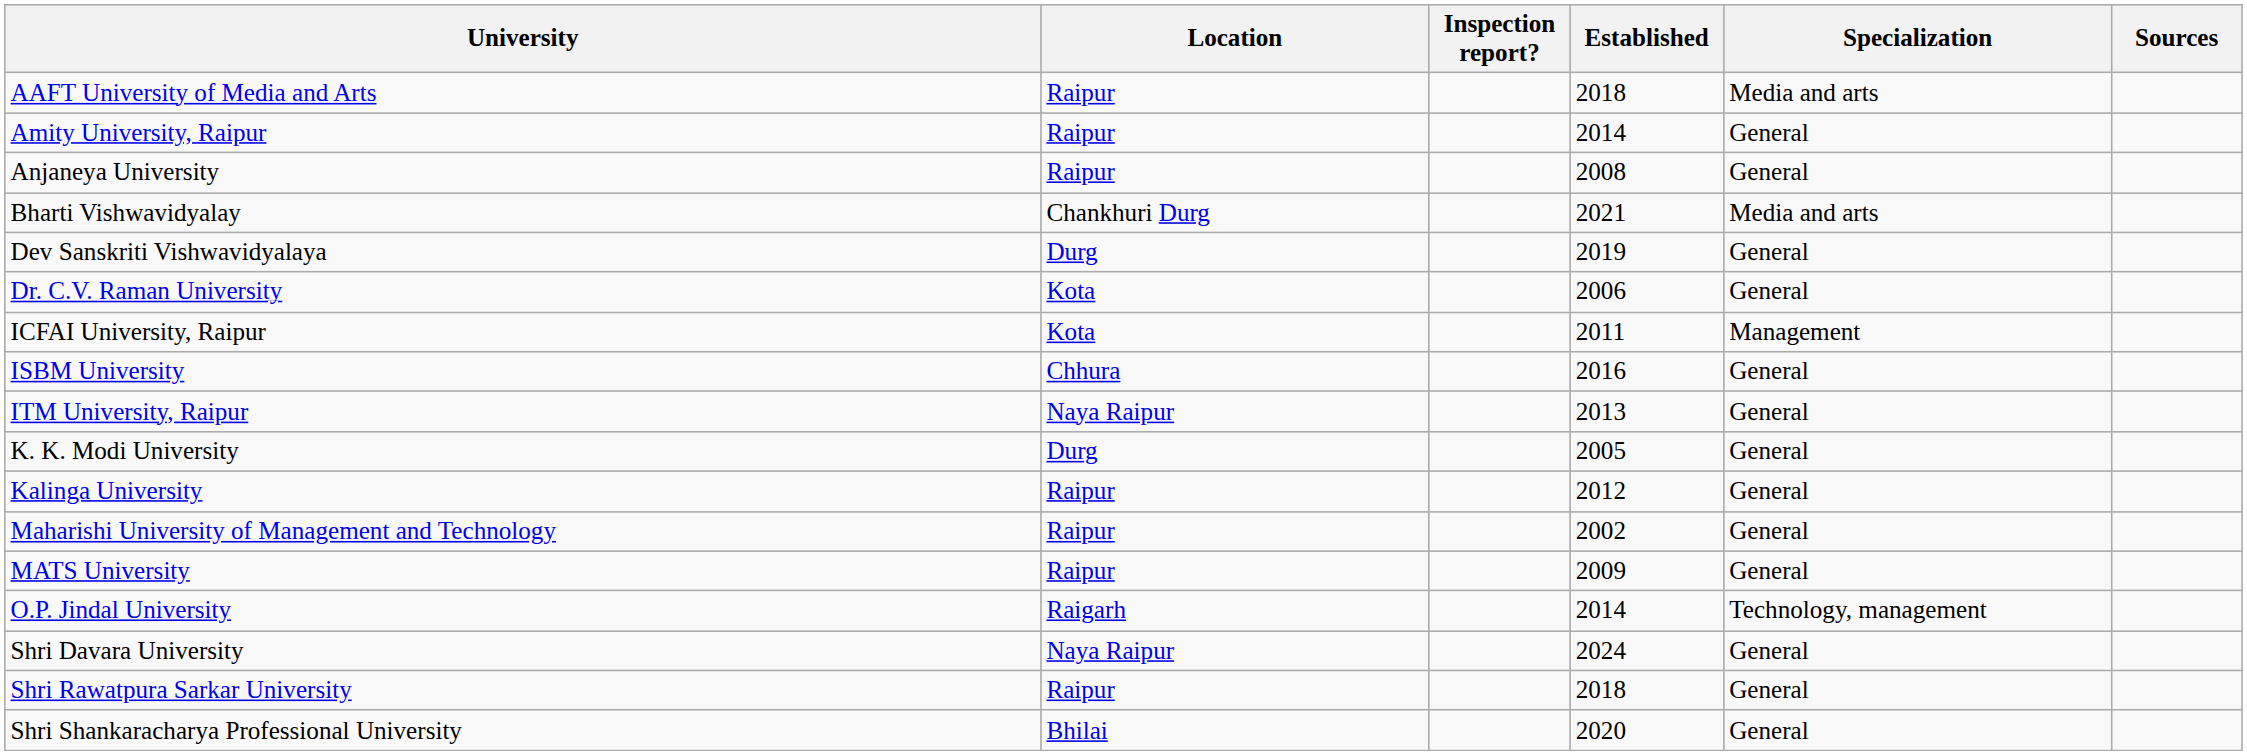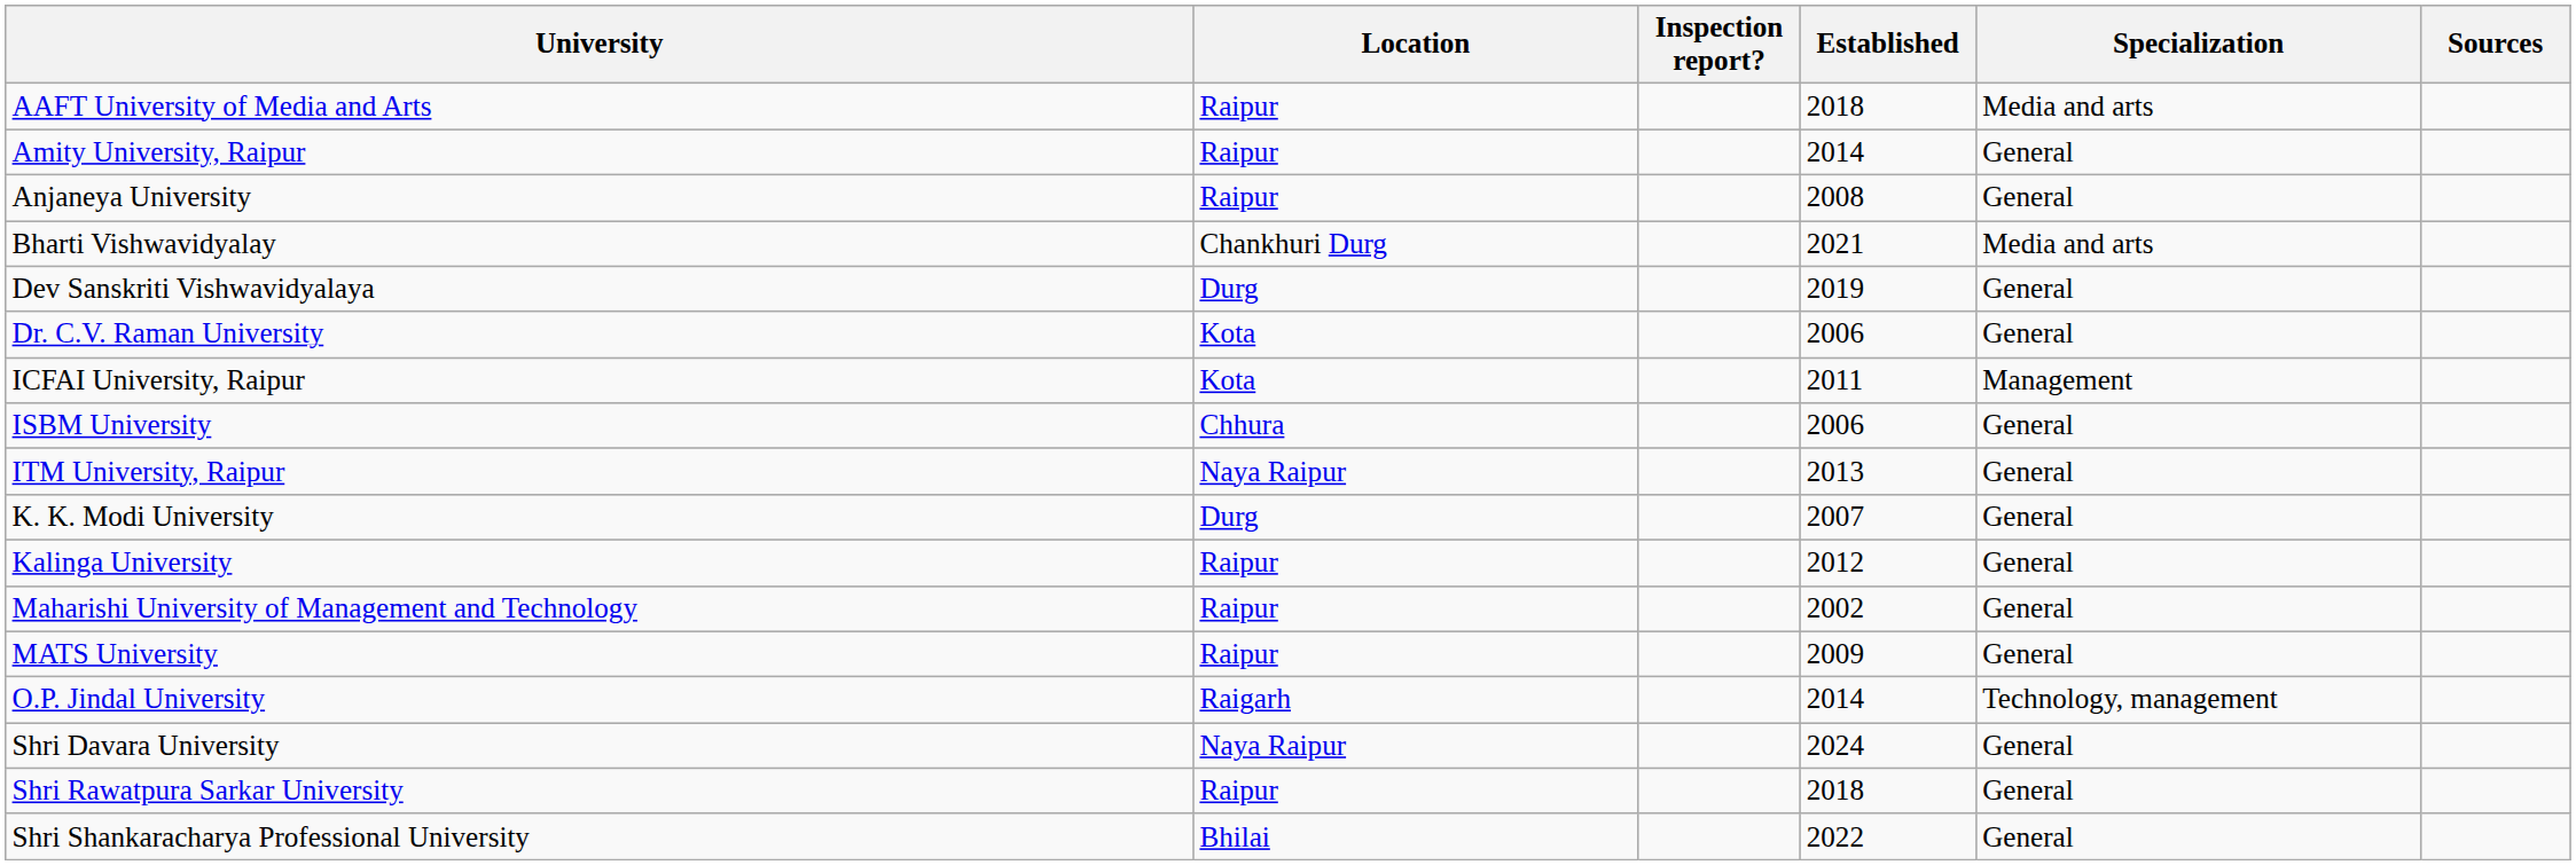 <table class="wikitable sortable collapsible plainrowheaders" border="1" style="text-align:left; width:90%">
 <tr>
 <th scope="col" style="width: 40%;">University</th>
 <th scope="col" style="width: 15%;">Location</th>
 <th scope="col" style="width: 5%;">Inspection report?</th>
 <th scope="col" style="width: 5%;">Established</th>
 <th scope="col" style="width: 15%;">Specialization</th>
 <th scope="col" style="width: 5%;" class="unsortable">Sources</th>
 </tr>
 <tr>
 <td><a href='#'>AAFT University of Media and Arts</a></td>
 <td><a href='#'>Raipur</a></td>
 <td></td>
 <td>2018</td>
 <td>Media and arts</td>
 <td></td>
 </tr>
 <tr>
 <td><a href='#'>Amity University, Raipur</a></td>
 <td><a href='#'>Raipur</a></td>
 <td></td>
 <td>2014</td>
 <td>General</td>
 <td></td>
 </tr>
 <tr>
 <td>Anjaneya University</td>
 <td><a href='#'>Raipur</a></td>
 <td></td>
 <td>2008</td>
 <td>General</td>
 <td></td>
 </tr>
 <tr>
 <td>Bharti Vishwavidyalay</td>
 <td>Chankhuri <a href='#'>Durg</a></td>
 <td></td>
 <td>2021</td>
 <td>Media and arts</td>
 <td></td>
 </tr>
 <tr>
 <td>Dev Sanskriti Vishwavidyalaya</td>
 <td><a href='#'>Durg</a></td>
 <td></td>
 <td>2019</td>
 <td>General</td>
 <td></td>
 </tr>
 <tr>
 <td><a href='#'>Dr. C.V. Raman University</a></td>
 <td><a href='#'>Kota</a></td>
 <td></td>
 <td>2006</td>
 <td>General</td>
 <td></td>
 </tr>
 <tr>
 <td>ICFAI University, Raipur</td>
 <td><a href='#'>Kota</a></td>
 <td></td>
 <td>2011</td>
 <td>Management</td>
 <td></td>
 </tr>
 <tr>
 <td><a href='#'>ISBM University</a></td>
 <td><a href='#'>Chhura</a></td>
 <td></td>
-<td>2016</td>
+<td>2006</td>
 <td>General</td>
 <td></td>
 </tr>
 <tr>
 <td><a href='#'>ITM University, Raipur</a></td>
 <td><a href='#'>Naya Raipur</a></td>
 <td></td>
 <td>2013</td>
 <td>General</td>
 <td></td>
 </tr>
 <tr>
 <td>K. K. Modi University</td>
 <td><a href='#'>Durg</a></td>
 <td></td>
-<td>2005</td>
+<td>2007</td>
 <td>General</td>
 <td></td>
 </tr>
 <tr>
 <td><a href='#'>Kalinga University</a></td>
 <td><a href='#'>Raipur</a></td>
 <td></td>
 <td>2012</td>
 <td>General</td>
 <td></td>
 </tr>
 <tr>
 <td><a href='#'>Maharishi University of Management and Technology</a></td>
 <td><a href='#'>Raipur</a></td>
 <td></td>
 <td>2002</td>
 <td>General</td>
 <td></td>
 </tr>
 <tr>
 <td><a href='#'>MATS University</a></td>
 <td><a href='#'>Raipur</a></td>
 <td></td>
 <td>2009</td>
 <td>General</td>
 <td></td>
 </tr>
 <tr>
 <td><a href='#'>O.P. Jindal University</a></td>
 <td><a href='#'>Raigarh</a></td>
 <td></td>
 <td>2014</td>
 <td>Technology, management</td>
 <td></td>
 </tr>
 <tr>
 <td>Shri Davara University</td>
 <td><a href='#'>Naya Raipur</a></td>
 <td></td>
 <td>2024</td>
 <td>General</td>
 <td></td>
 </tr>
 <tr>
 <td><a href='#'>Shri Rawatpura Sarkar University</a></td>
 <td><a href='#'>Raipur</a></td>
 <td></td>
 <td>2018</td>
 <td>General</td>
 <td></td>
 </tr>
 <tr>
 <td>Shri Shankaracharya Professional University</td>
 <td><a href='#'>Bhilai</a></td>
 <td></td>
-<td>2020</td>
+<td>2022</td>
 <td>General</td>
 <td></td>
 </tr>
 </table>
